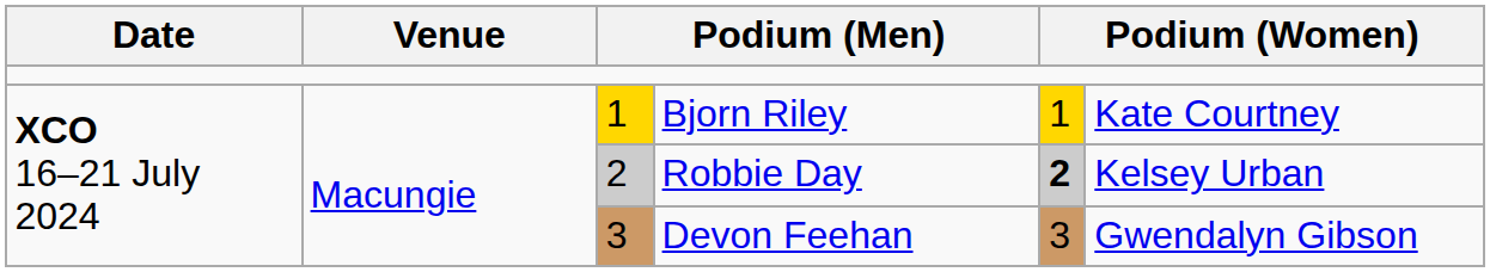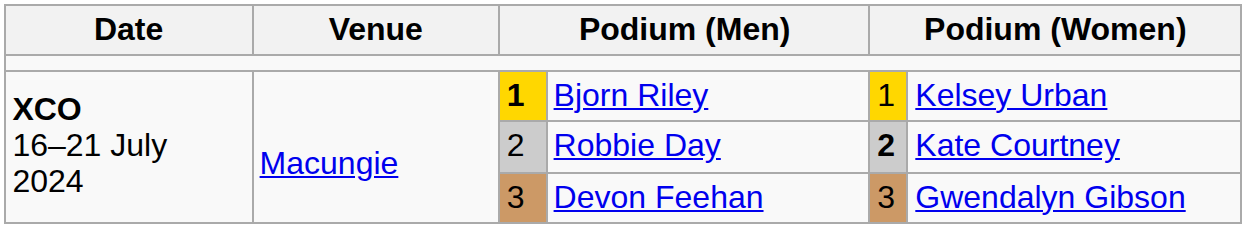 <table class="wikitable" width=70%>
 <tr>
 <th>Date</th>
 <th width=20%>Venue</th>
 <th colspan=2 width=30%>Podium (Men)</th>
 <th colspan=2 width=30%>Podium (Women)</th>
 </tr>
 <tr>
 <td colspan=6></td>
 </tr>
 <tr>
 <td rowspan=3><strong>XCO</strong> <br> 16–21 July 2024</td>
 <td rowspan=3><br><a href='#'>Macungie</a></td>
-<td bgcolor=FFD700>1</td>
+<td bgcolor=FFD700><strong>1</strong></td>
 <td><a href='#'>Bjorn Riley</a></td>
 <td bgcolor=FFD700>1</td>
-<td><a href='#'>Kate Courtney</a></td>
+<td><a href='#'>Kelsey Urban</a></td>
 </tr>
 <tr>
 <td bgcolor=CCCCCC>2</td>
 <td><a href='#'>Robbie Day</a></td>
 <td bgcolor=CCCCCC><strong>2</strong></td>
-<td><a href='#'>Kelsey Urban</a></td>
+<td><a href='#'>Kate Courtney</a></td>
 </tr>
 <tr>
 <td bgcolor=CC9966>3</td>
 <td><a href='#'>Devon Feehan</a></td>
 <td bgcolor=CC9966>3</td>
 <td><a href='#'>Gwendalyn Gibson</a></td>
 </tr>
 </table>
